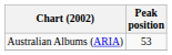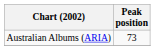 <table class="wikitable sortable">
 <tr>
 <th>Chart (2002)</th>
 <th>Peak<br>position</th>
 </tr>
 <tr>
 <td>Australian Albums (<a href='#'>ARIA</a>)</td>
-<td align="center">53</td>
+<td align="center">73</td>
 </tr>
 <tr>
 </tr>
 <tr>
 </tr>
 <tr>
 </tr>
 <tr>
 </tr>
 <tr>
 </tr>
 </table>
